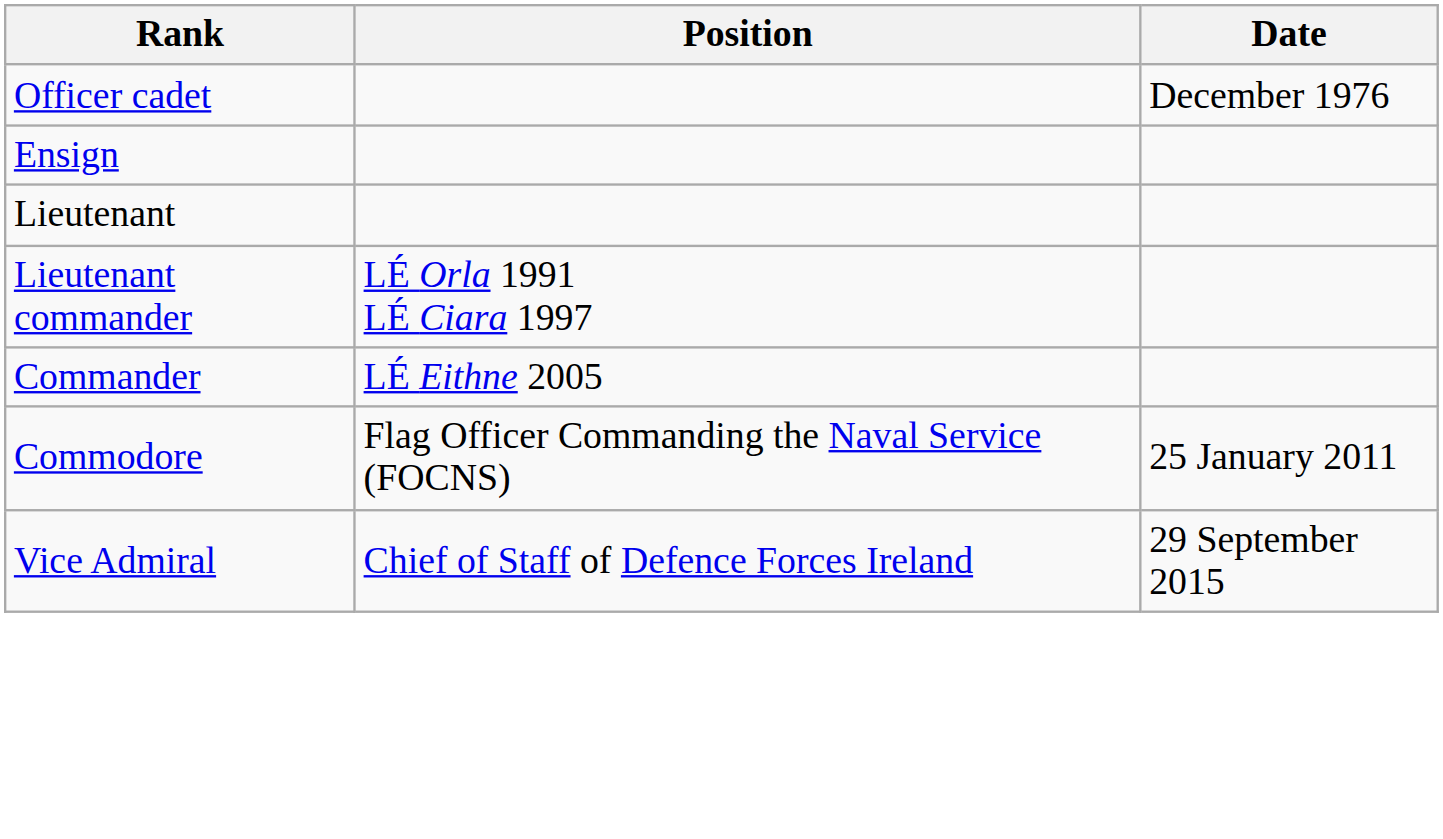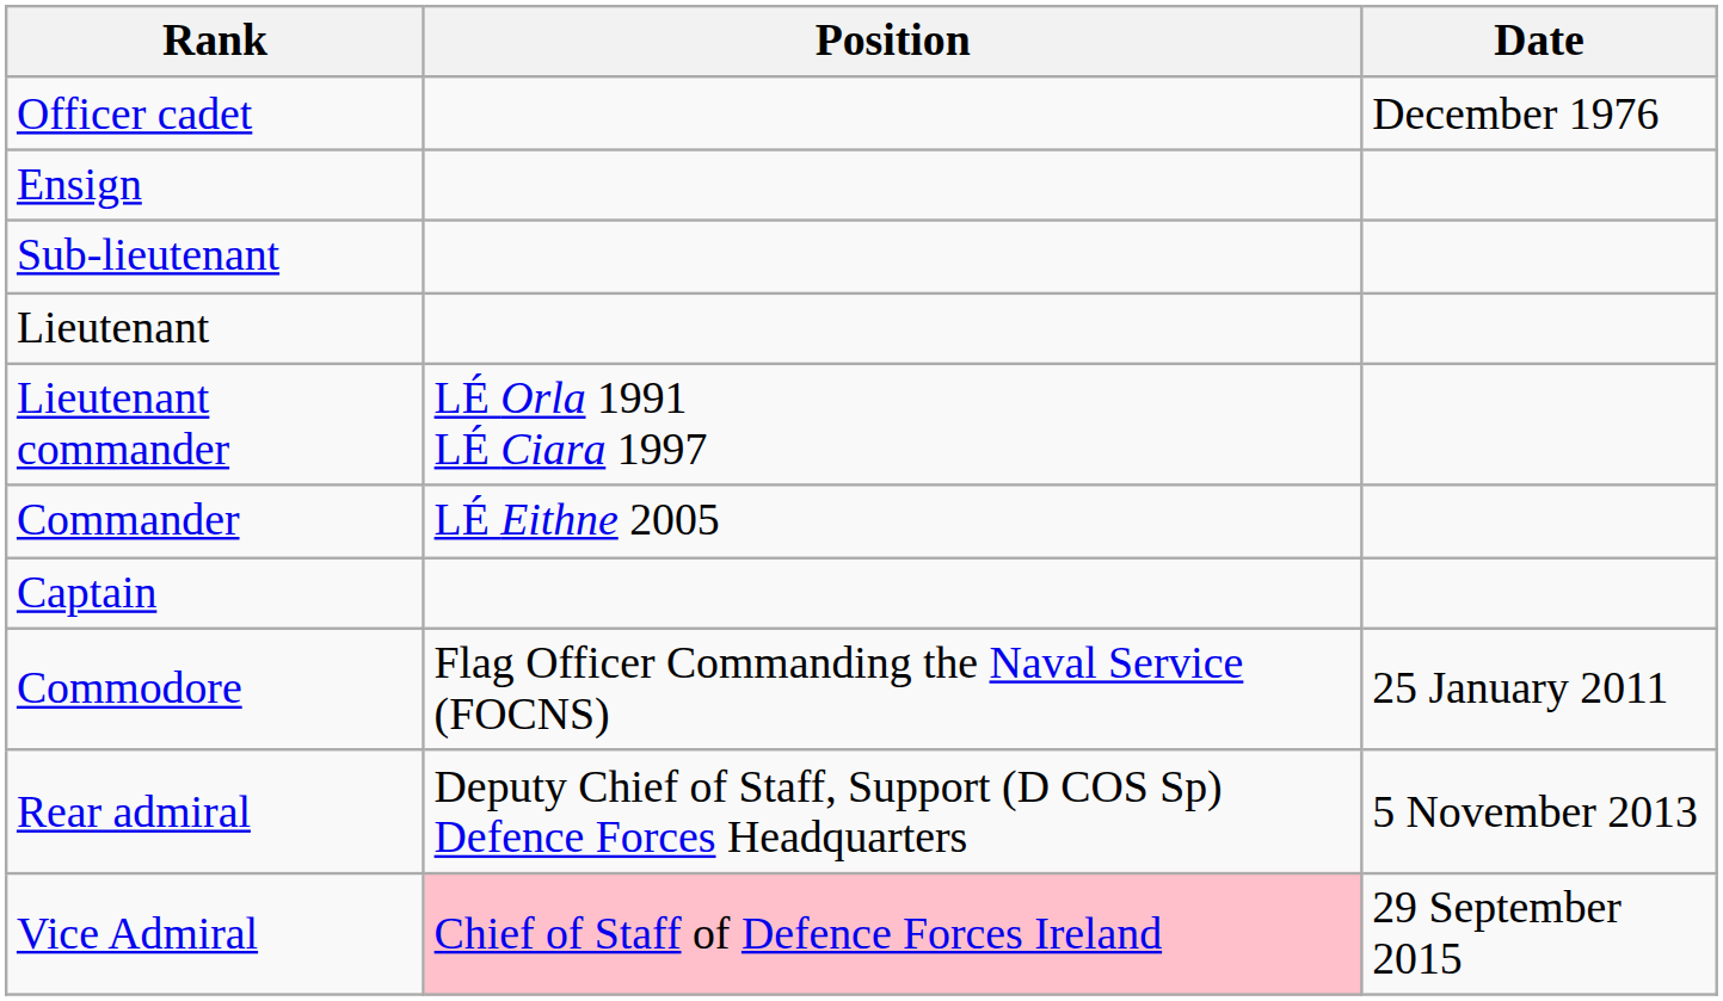 <table class="wikitable">
 <tr>
 <th>Rank</th>
 <th>Position</th>
 <th>Date</th>
 </tr>
 <tr>
 <td> <a href='#'>Officer cadet</a></td>
 <td></td>
 <td>December 1976</td>
 </tr>
 <tr>
 <td> <a href='#'>Ensign</a></td>
+<td></td>
+<td></td>
+</tr>
+<tr>
+<td> <a href='#'>Sub-lieutenant</a></td>
 <td></td>
 <td></td>
 </tr>
 <tr>
 <td> Lieutenant</td>
 <td></td>
 <td></td>
 </tr>
 <tr>
 <td> <a href='#'>Lieutenant commander</a></td>
 <td><a href='#'>LÉ <em>Orla</em></a> 1991<br><a href='#'>LÉ <em>Ciara</em></a> 1997</td>
 <td></td>
 </tr>
 <tr>
 <td> <a href='#'>Commander</a></td>
 <td><a href='#'>LÉ <em>Eithne</em></a> 2005</td>
 <td></td>
 </tr>
 <tr>
+<td> <a href='#'>Captain</a></td>
+<td></td>
+<td></td>
+</tr>
+<tr>
 <td> <a href='#'>Commodore</a></td>
 <td>Flag Officer Commanding the <a href='#'>Naval Service</a> (FOCNS)</td>
 <td>25 January 2011</td>
 </tr>
 <tr>
+<td> <a href='#'>Rear admiral</a></td>
+<td>Deputy Chief of Staff, Support (D COS Sp)<br><a href='#'>Defence Forces</a> Headquarters</td>
+<td>5 November 2013</td>
+</tr>
+<tr>
 <td> <a href='#'>Vice Admiral</a></td>
-<td><a href='#'>Chief of Staff</a> of <a href='#'>Defence Forces Ireland</a></td>
+<td style="background: pink;"><a href='#'>Chief of Staff</a> of <a href='#'>Defence Forces Ireland</a></td>
 <td>29 September 2015</td>
 </tr>
 </table>
